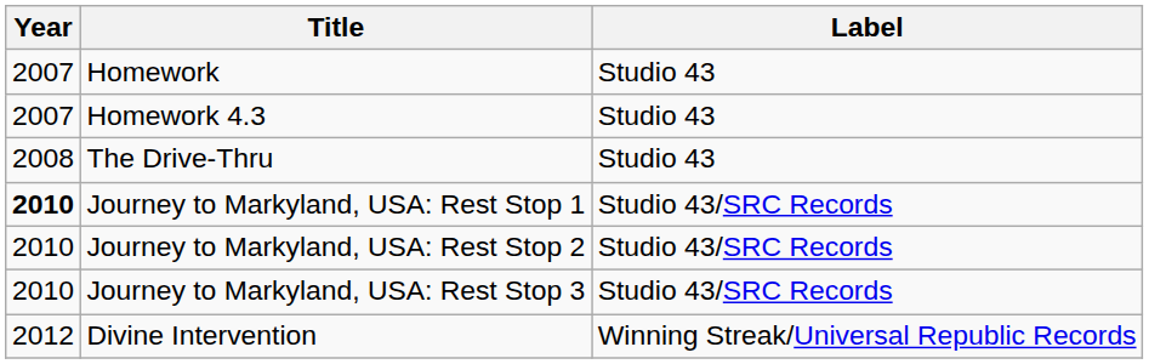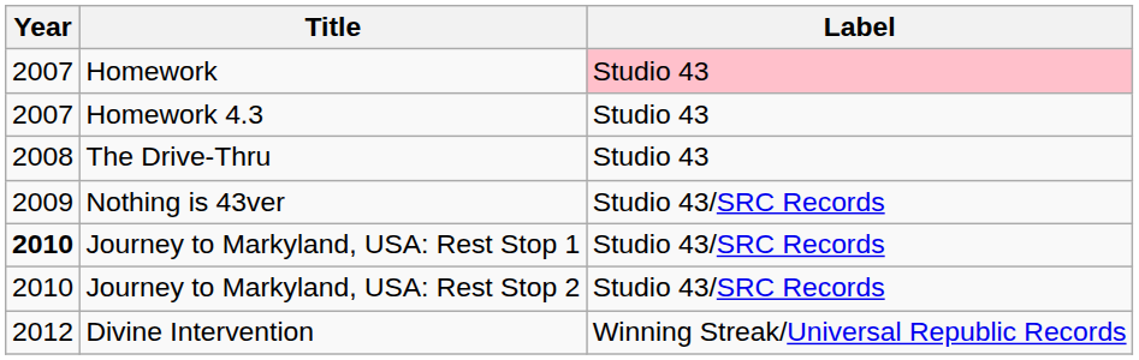 <table class="wikitable">
 <tr>
 <th>Year</th>
 <th>Title</th>
 <th>Label</th>
 </tr>
 <tr>
 <td>2007</td>
 <td>Homework</td>
-<td>Studio 43</td>
+<td style="background: pink;">Studio 43</td>
 </tr>
 <tr>
 <td>2007</td>
 <td>Homework 4.3</td>
 <td>Studio 43</td>
 </tr>
 <tr>
 <td>2008</td>
 <td>The Drive-Thru</td>
 <td>Studio 43</td>
 </tr>
 <tr>
+<td>2009</td>
+<td>Nothing is 43ver</td>
+<td>Studio 43/<a href='#'>SRC Records</a></td>
+</tr>
+<tr>
 <td><strong>2010</strong></td>
 <td>Journey to Markyland, USA: Rest Stop 1</td>
 <td>Studio 43/<a href='#'>SRC Records</a></td>
 </tr>
 <tr>
 <td>2010</td>
 <td>Journey to Markyland, USA: Rest Stop 2</td>
 <td>Studio 43/<a href='#'>SRC Records</a></td>
 </tr>
 <tr>
-<td>2010</td>
-<td>Journey to Markyland, USA: Rest Stop 3</td>
-<td>Studio 43/<a href='#'>SRC Records</a></td>
-</tr>
-<tr>
 <td>2012</td>
 <td>Divine Intervention</td>
 <td>Winning Streak/<a href='#'>Universal Republic Records</a></td>
 </tr>
 </table>
